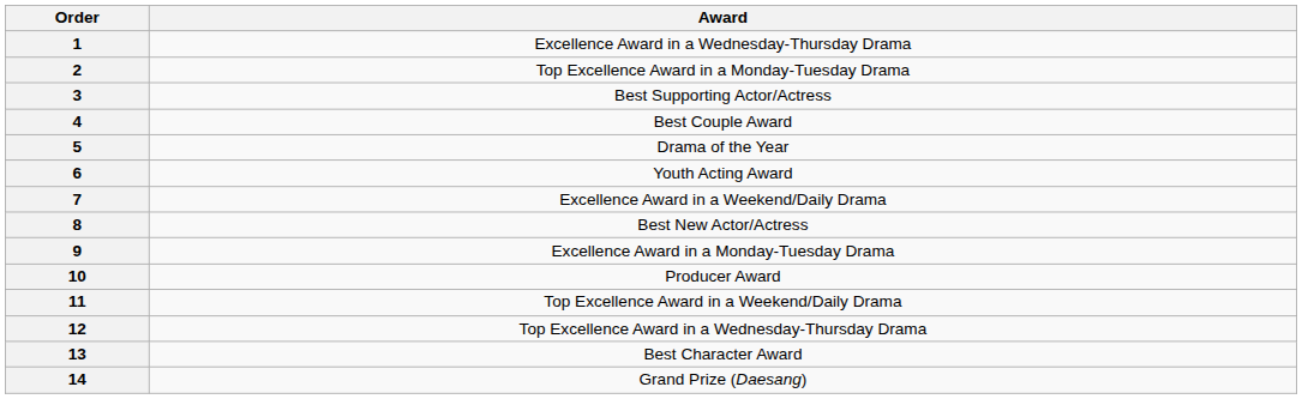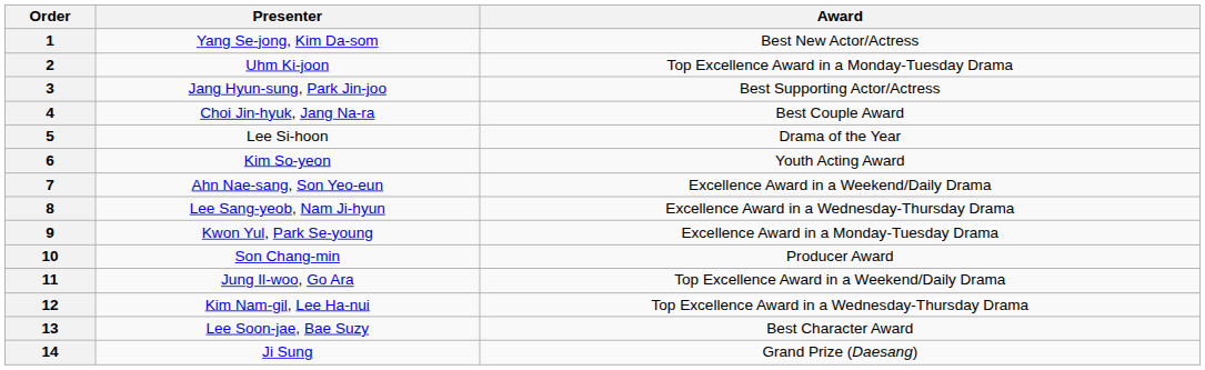 <table class="wikitable" style="text-align:center; width:80%;">
 <tr>
 <th>Order</th>
+<th>Presenter</th>
 <th>Award</th>
 </tr>
 <tr>
 <th>1</th>
-<td>Excellence Award in a Wednesday-Thursday Drama</td>
+<td><a href='#'>Yang Se-jong</a>, <a href='#'>Kim Da-som</a></td>
+<td>Best New Actor/Actress</td>
 </tr>
 <tr>
 <th>2</th>
+<td><a href='#'>Uhm Ki-joon</a></td>
 <td>Top Excellence Award in a Monday-Tuesday Drama</td>
 </tr>
 <tr>
 <th>3</th>
+<td><a href='#'>Jang Hyun-sung</a>, <a href='#'>Park Jin-joo</a></td>
 <td>Best Supporting Actor/Actress</td>
 </tr>
 <tr>
 <th>4</th>
+<td><a href='#'>Choi Jin-hyuk</a>, <a href='#'>Jang Na-ra</a></td>
 <td>Best Couple Award</td>
 </tr>
 <tr>
 <th>5</th>
+<td>Lee Si-hoon</td>
 <td>Drama of the Year</td>
 </tr>
 <tr>
 <th>6</th>
+<td><a href='#'>Kim So-yeon</a></td>
 <td>Youth Acting Award</td>
 </tr>
 <tr>
 <th>7</th>
+<td><a href='#'>Ahn Nae-sang</a>, <a href='#'>Son Yeo-eun</a></td>
 <td>Excellence Award in a Weekend/Daily Drama</td>
 </tr>
 <tr>
 <th>8</th>
-<td>Best New Actor/Actress</td>
+<td><a href='#'>Lee Sang-yeob</a>, <a href='#'>Nam Ji-hyun</a></td>
+<td>Excellence Award in a Wednesday-Thursday Drama</td>
 </tr>
 <tr>
 <th>9</th>
+<td><a href='#'>Kwon Yul</a>, <a href='#'>Park Se-young</a></td>
 <td>Excellence Award in a Monday-Tuesday Drama</td>
 </tr>
 <tr>
 <th>10</th>
+<td><a href='#'>Son Chang-min</a></td>
 <td>Producer Award</td>
 </tr>
 <tr>
 <th>11</th>
+<td><a href='#'>Jung Il-woo</a>, <a href='#'>Go Ara</a></td>
 <td>Top Excellence Award in a Weekend/Daily Drama</td>
 </tr>
 <tr>
 <th>12</th>
+<td><a href='#'>Kim Nam-gil</a>, <a href='#'>Lee Ha-nui</a></td>
 <td>Top Excellence Award in a Wednesday-Thursday Drama</td>
 </tr>
 <tr>
 <th>13</th>
+<td><a href='#'>Lee Soon-jae</a>, <a href='#'>Bae Suzy</a></td>
 <td>Best Character Award</td>
 </tr>
 <tr>
 <th>14</th>
+<td><a href='#'>Ji Sung</a></td>
 <td>Grand Prize (<em>Daesang</em>)</td>
 </tr>
 </table>
